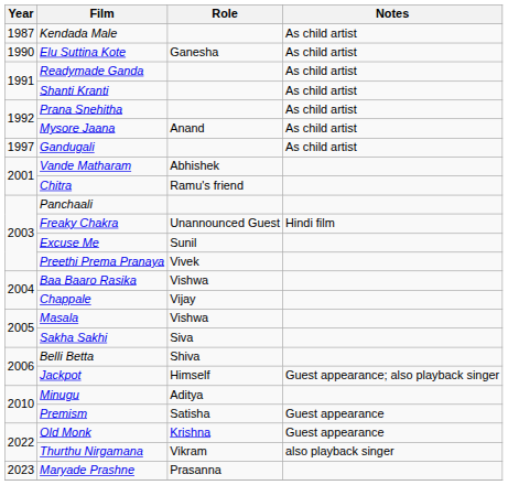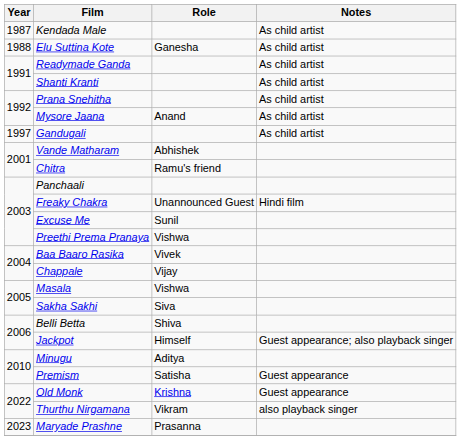 <table class="wikitable">
 <tr style="background:#ccc; text-align:center;">
 <th>Year</th>
 <th>Film</th>
 <th>Role</th>
 <th>Notes</th>
 </tr>
 <tr>
 <td>1987</td>
 <td><em>Kendada Male</em></td>
 <td></td>
 <td>As child artist</td>
 </tr>
 <tr>
-<td>1990</td>
+<td>1988</td>
 <td><em><a href='#'>Elu Suttina Kote</a></em></td>
 <td>Ganesha</td>
 <td>As child artist</td>
 </tr>
 <tr>
 <td rowspan="2">1991</td>
 <td><em><a href='#'>Readymade Ganda</a></em></td>
 <td></td>
 <td>As child artist</td>
 </tr>
 <tr>
 <td><em><a href='#'>Shanti Kranti</a></em></td>
 <td></td>
 <td>As child artist</td>
 </tr>
 <tr>
 <td rowspan="2">1992</td>
 <td><em><a href='#'>Prana Snehitha</a></em></td>
 <td></td>
 <td>As child artist</td>
 </tr>
 <tr>
 <td><em><a href='#'>Mysore Jaana</a></em></td>
 <td>Anand</td>
 <td>As child artist</td>
 </tr>
 <tr>
 <td>1997</td>
 <td><em><a href='#'>Gandugali</a></em></td>
 <td></td>
 <td>As child artist</td>
 </tr>
 <tr>
 <td rowspan="2">2001</td>
 <td><em><a href='#'>Vande Matharam</a></em></td>
 <td>Abhishek</td>
 <td></td>
 </tr>
 <tr>
 <td><em><a href='#'>Chitra</a></em></td>
 <td>Ramu's friend</td>
 <td></td>
 </tr>
 <tr>
 <td rowspan="4">2003</td>
 <td><em>Panchaali</em></td>
 <td></td>
 <td></td>
 </tr>
 <tr>
 <td><em><a href='#'>Freaky Chakra</a></em></td>
 <td>Unannounced Guest</td>
 <td>Hindi film</td>
 </tr>
 <tr>
 <td><em><a href='#'>Excuse Me</a></em></td>
 <td>Sunil</td>
 <td></td>
 </tr>
 <tr>
 <td><em><a href='#'>Preethi Prema Pranaya</a></em></td>
-<td>Vivek</td>
+<td>Vishwa</td>
 <td></td>
 </tr>
 <tr>
 <td rowspan="2">2004</td>
 <td><em><a href='#'>Baa Baaro Rasika</a></em></td>
-<td>Vishwa</td>
+<td>Vivek</td>
 <td></td>
 </tr>
 <tr>
 <td><em><a href='#'>Chappale</a></em></td>
 <td>Vijay</td>
 <td></td>
 </tr>
 <tr>
 <td rowspan="2">2005</td>
 <td><em><a href='#'>Masala</a></em></td>
 <td>Vishwa</td>
 <td></td>
 </tr>
 <tr>
 <td><em><a href='#'>Sakha Sakhi</a></em></td>
 <td>Siva</td>
 <td></td>
 </tr>
 <tr>
 <td rowspan="2">2006</td>
 <td><em>Belli Betta</em></td>
 <td>Shiva</td>
 <td></td>
 </tr>
 <tr>
 <td><em><a href='#'>Jackpot</a></em></td>
 <td>Himself</td>
 <td>Guest appearance; also playback singer</td>
 </tr>
 <tr>
 <td rowspan="2">2010</td>
 <td><em><a href='#'>Minugu</a></em></td>
 <td>Aditya</td>
 <td></td>
 </tr>
 <tr>
 <td><em><a href='#'>Premism</a></em></td>
 <td>Satisha</td>
 <td>Guest appearance</td>
 </tr>
 <tr>
 <td rowspan="2">2022</td>
 <td><em><a href='#'>Old Monk</a></em></td>
 <td><a href='#'>Krishna</a></td>
 <td>Guest appearance</td>
 </tr>
 <tr>
 <td><em><a href='#'>Thurthu Nirgamana</a></em></td>
 <td>Vikram</td>
 <td>also playback singer</td>
 </tr>
 <tr>
 <td>2023</td>
 <td><em><a href='#'>Maryade Prashne</a></em></td>
 <td>Prasanna</td>
 <td></td>
 </tr>
 <tr>
 </tr>
 </table>
